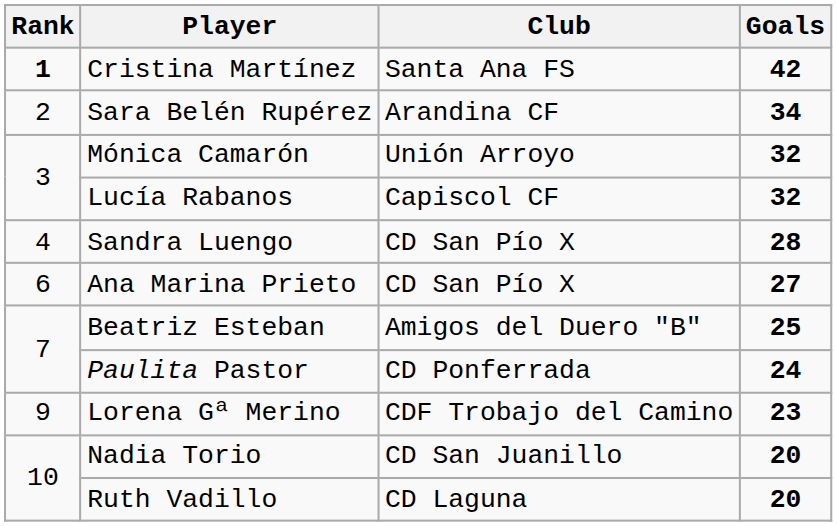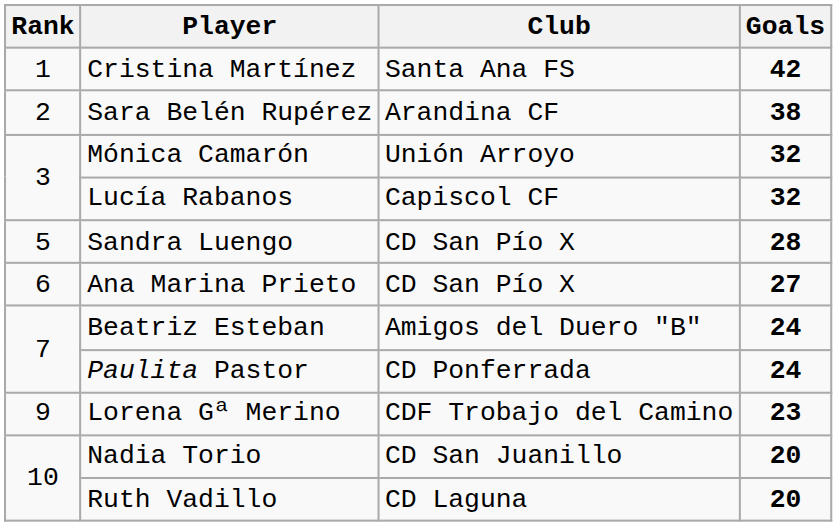 <table class="wikitable" style="text-align:center">
 <tr>
 <th>Rank</th>
 <th>Player</th>
 <th>Club</th>
 <th>Goals</th>
 </tr>
 <tr>
-<td><strong>1</strong></td>
+<td>1</td>
 <td align="left">Cristina Martínez</td>
 <td align="left">Santa Ana FS</td>
 <td><strong>42</strong></td>
 </tr>
 <tr>
 <td>2</td>
 <td align="left">Sara Belén Rupérez</td>
 <td align="left">Arandina CF</td>
-<td><strong>34</strong></td>
+<td><strong>38</strong></td>
 </tr>
 <tr>
 <td rowspan="2">3</td>
 <td align="left">Mónica Camarón</td>
 <td align="left">Unión Arroyo</td>
 <td><strong>32</strong></td>
 </tr>
 <tr>
 <td align="left">Lucía Rabanos</td>
 <td align="left">Capiscol CF</td>
 <td><strong>32</strong></td>
 </tr>
 <tr>
-<td>4</td>
+<td>5</td>
 <td align="left">Sandra Luengo</td>
 <td align="left">CD San Pío X</td>
 <td><strong>28</strong></td>
 </tr>
 <tr>
 <td>6</td>
 <td align="left">Ana Marina Prieto</td>
 <td align="left">CD San Pío X</td>
 <td><strong>27</strong></td>
 </tr>
 <tr>
 <td rowspan="2">7</td>
 <td align="left">Beatriz Esteban</td>
 <td align="left">Amigos del Duero "B"</td>
-<td><strong>25</strong></td>
+<td><strong>24</strong></td>
 </tr>
 <tr>
 <td align="left"><em>Paulita</em> Pastor</td>
 <td align="left">CD Ponferrada</td>
 <td><strong>24</strong></td>
 </tr>
 <tr>
 <td>9</td>
 <td align="left">Lorena Gª Merino</td>
 <td align="left">CDF Trobajo del Camino</td>
 <td><strong>23</strong></td>
 </tr>
 <tr>
 <td rowspan="2">10</td>
 <td align="left">Nadia Torio</td>
 <td align="left">CD San Juanillo</td>
 <td><strong>20</strong></td>
 </tr>
 <tr>
 <td align="left">Ruth Vadillo</td>
 <td align="left">CD Laguna</td>
 <td><strong>20</strong></td>
 </tr>
 </table>
